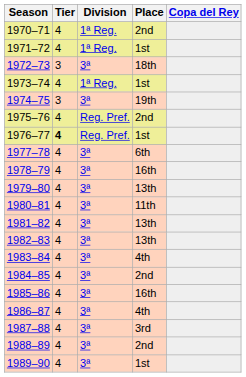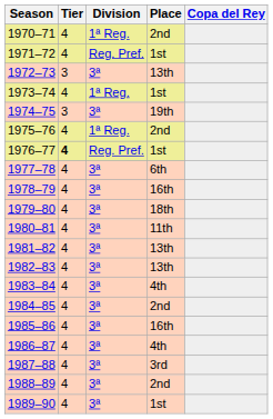 <table class="wikitable">
 <tr style="background:#f0f6fa;">
 <th>Season</th>
 <th>Tier</th>
 <th>Division</th>
 <th>Place</th>
 <th><a href='#'>Copa del Rey</a></th>
 </tr>
 <tr>
 <td style="background:#EFEF99;">1970–71</td>
 <td style="background:#EFEF99;">4</td>
 <td style="background:#EFEF99;"><a href='#'>1ª Reg.</a></td>
 <td style="background:#EFEF99;">2nd</td>
 <th style="background:#efefef;"></th>
 </tr>
 <tr>
 <td style="background:#EFEF99;">1971–72</td>
 <td style="background:#EFEF99;">4</td>
-<td style="background:#EFEF99;"><a href='#'>1ª Reg.</a></td>
+<td style="background:#EFEF99;"><a href='#'>Reg. Pref.</a></td>
 <td style="background:#EFEF99;">1st</td>
 <th style="background:#efefef;"></th>
 </tr>
 <tr>
 <td style="background:#FFD3BD;"><a href='#'>1972–73</a></td>
 <td style="background:#FFD3BD;">3</td>
 <td style="background:#FFD3BD;"><a href='#'>3ª</a></td>
-<td style="background:#FFD3BD;">18th</td>
+<td style="background:#FFD3BD;">13th</td>
 <th style="background:#efefef;"></th>
 </tr>
 <tr>
 <td style="background:#EFEF99;">1973–74</td>
 <td style="background:#EFEF99;">4</td>
 <td style="background:#EFEF99;"><a href='#'>1ª Reg.</a></td>
 <td style="background:#EFEF99;">1st</td>
 <th style="background:#efefef;"></th>
 </tr>
 <tr>
 <td style="background:#FFD3BD;"><a href='#'>1974–75</a></td>
 <td style="background:#FFD3BD;">3</td>
 <td style="background:#FFD3BD;"><a href='#'>3ª</a></td>
 <td style="background:#FFD3BD;">19th</td>
 <th style="background:#efefef;"></th>
 </tr>
 <tr>
 <td style="background:#EFEF99;">1975–76</td>
 <td style="background:#EFEF99;">4</td>
-<td style="background:#EFEF99;"><a href='#'>Reg. Pref.</a></td>
+<td style="background:#EFEF99;"><a href='#'>1ª Reg.</a></td>
 <td style="background:#EFEF99;">2nd</td>
 <th style="background:#efefef;"></th>
 </tr>
 <tr>
 <td style="background:#EFEF99;">1976–77</td>
 <td style="background:#EFEF99;"><strong>4</strong></td>
 <td style="background:#EFEF99;"><a href='#'>Reg. Pref.</a></td>
 <td style="background:#EFEF99;">1st</td>
 <th style="background:#efefef;"></th>
 </tr>
 <tr>
 <td style="background:#FFD3BD;"><a href='#'>1977–78</a></td>
 <td style="background:#FFD3BD;">4</td>
 <td style="background:#FFD3BD;"><a href='#'>3ª</a></td>
 <td style="background:#FFD3BD;">6th</td>
 <th style="background:#efefef;"></th>
 </tr>
 <tr>
 <td style="background:#FFD3BD;"><a href='#'>1978–79</a></td>
 <td style="background:#FFD3BD;">4</td>
 <td style="background:#FFD3BD;"><a href='#'>3ª</a></td>
 <td style="background:#FFD3BD;">16th</td>
 <th style="background:#efefef;"></th>
 </tr>
 <tr>
 <td style="background:#FFD3BD;"><a href='#'>1979–80</a></td>
 <td style="background:#FFD3BD;">4</td>
 <td style="background:#FFD3BD;"><a href='#'>3ª</a></td>
-<td style="background:#FFD3BD;">13th</td>
+<td style="background:#FFD3BD;">18th</td>
 <th style="background:#efefef;"></th>
 </tr>
 <tr>
 <td style="background:#FFD3BD;"><a href='#'>1980–81</a></td>
 <td style="background:#FFD3BD;">4</td>
 <td style="background:#FFD3BD;"><a href='#'>3ª</a></td>
 <td style="background:#FFD3BD;">11th</td>
 <th style="background:#efefef;"></th>
 </tr>
 <tr>
 <td style="background:#FFD3BD;"><a href='#'>1981–82</a></td>
 <td style="background:#FFD3BD;">4</td>
 <td style="background:#FFD3BD;"><a href='#'>3ª</a></td>
 <td style="background:#FFD3BD;">13th</td>
 <th style="background:#efefef;"></th>
 </tr>
 <tr>
 <td style="background:#FFD3BD;"><a href='#'>1982–83</a></td>
 <td style="background:#FFD3BD;">4</td>
 <td style="background:#FFD3BD;"><a href='#'>3ª</a></td>
 <td style="background:#FFD3BD;">13th</td>
 <th style="background:#efefef;"></th>
 </tr>
 <tr>
 <td style="background:#FFD3BD;"><a href='#'>1983–84</a></td>
 <td style="background:#FFD3BD;">4</td>
 <td style="background:#FFD3BD;"><a href='#'>3ª</a></td>
 <td style="background:#FFD3BD;">4th</td>
 <th style="background:#efefef;"></th>
 </tr>
 <tr>
 <td style="background:#FFD3BD;"><a href='#'>1984–85</a></td>
 <td style="background:#FFD3BD;">4</td>
 <td style="background:#FFD3BD;"><a href='#'>3ª</a></td>
 <td style="background:#FFD3BD;">2nd</td>
 <th style="background:#efefef;"></th>
 </tr>
 <tr>
 <td style="background:#FFD3BD;"><a href='#'>1985–86</a></td>
 <td style="background:#FFD3BD;">4</td>
 <td style="background:#FFD3BD;"><a href='#'>3ª</a></td>
 <td style="background:#FFD3BD;">16th</td>
 <th style="background:#efefef;"></th>
 </tr>
 <tr>
 <td style="background:#FFD3BD;"><a href='#'>1986–87</a></td>
 <td style="background:#FFD3BD;">4</td>
 <td style="background:#FFD3BD;"><a href='#'>3ª</a></td>
 <td style="background:#FFD3BD;">4th</td>
 <th style="background:#efefef;"></th>
 </tr>
 <tr>
 <td style="background:#FFD3BD;"><a href='#'>1987–88</a></td>
 <td style="background:#FFD3BD;">4</td>
 <td style="background:#FFD3BD;"><a href='#'>3ª</a></td>
 <td style="background:#FFD3BD;">3rd</td>
 <th style="background:#efefef;"></th>
 </tr>
 <tr>
 <td style="background:#FFD3BD;"><a href='#'>1988–89</a></td>
 <td style="background:#FFD3BD;">4</td>
 <td style="background:#FFD3BD;"><a href='#'>3ª</a></td>
 <td style="background:#FFD3BD;">2nd</td>
 <th style="background:#efefef;"></th>
 </tr>
 <tr>
 <td style="background:#FFD3BD;"><a href='#'>1989–90</a></td>
 <td style="background:#FFD3BD;">4</td>
 <td style="background:#FFD3BD;"><a href='#'>3ª</a></td>
 <td style="background:#FFD3BD;">1st</td>
 <th style="background:#efefef;"></th>
 </tr>
 </table>
